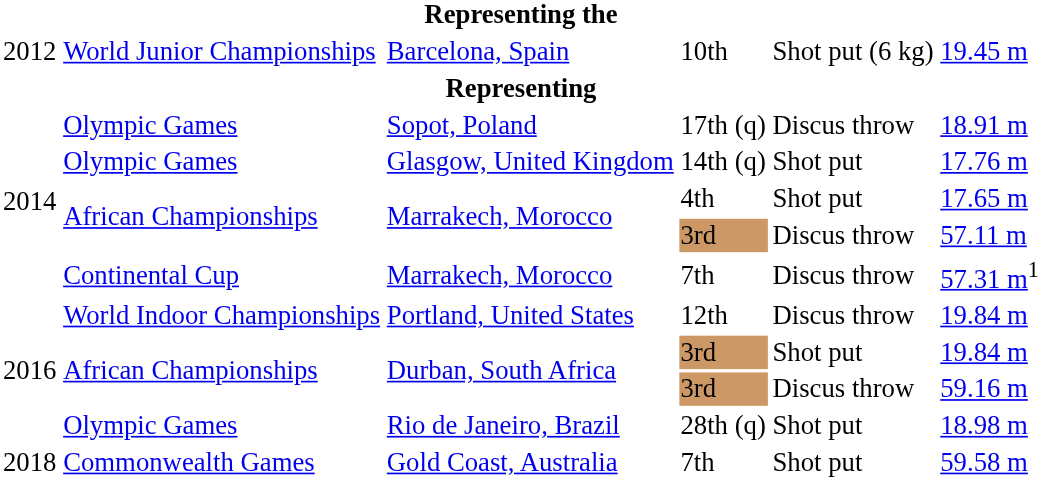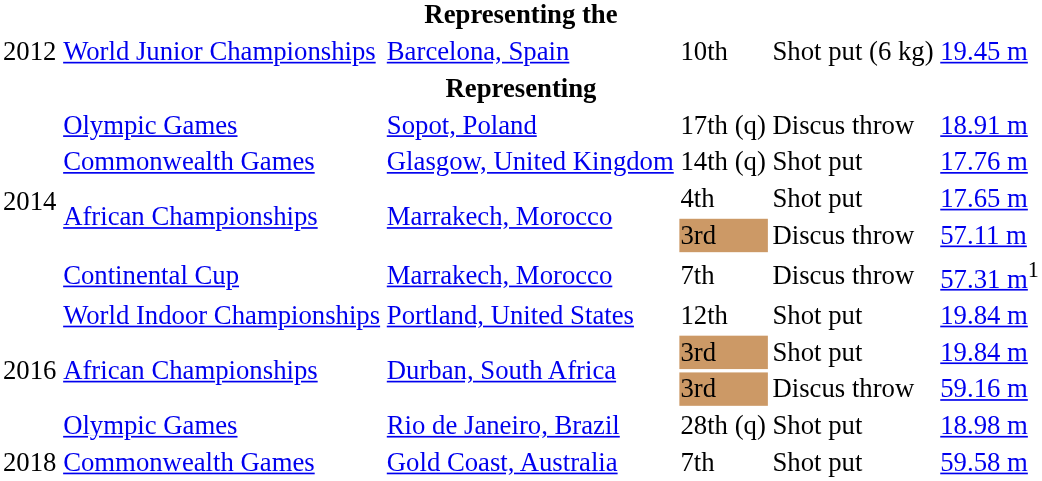 <table>
 <tr>
 <th colspan="6">Representing the </th>
 </tr>
 <tr>
 <td>2012</td>
 <td><a href='#'>World Junior Championships</a></td>
 <td><a href='#'>Barcelona, Spain</a></td>
 <td>10th</td>
 <td>Shot put (6 kg)</td>
 <td><a href='#'>19.45 m</a></td>
 </tr>
 <tr>
 <th colspan="6">Representing </th>
 </tr>
 <tr>
 <td rowspan=5>2014</td>
 <td><a href='#'>Olympic Games</a></td>
 <td><a href='#'>Sopot, Poland</a></td>
 <td>17th (q)</td>
 <td>Discus throw</td>
 <td><a href='#'>18.91 m</a></td>
 </tr>
 <tr>
-<td><a href='#'>Olympic Games</a></td>
+<td><a href='#'>Commonwealth Games</a></td>
 <td><a href='#'>Glasgow, United Kingdom</a></td>
 <td>14th (q)</td>
 <td>Shot put</td>
 <td><a href='#'>17.76 m</a></td>
 </tr>
 <tr>
 <td rowspan=2><a href='#'>African Championships</a></td>
 <td rowspan=2><a href='#'>Marrakech, Morocco</a></td>
 <td>4th</td>
 <td>Shot put</td>
 <td><a href='#'>17.65 m</a></td>
 </tr>
 <tr>
 <td bgcolor=cc9966>3rd</td>
 <td>Discus throw</td>
 <td><a href='#'>57.11 m</a></td>
 </tr>
 <tr>
 <td><a href='#'>Continental Cup</a></td>
 <td><a href='#'>Marrakech, Morocco</a></td>
 <td>7th</td>
 <td>Discus throw</td>
 <td><a href='#'>57.31 m</a><sup>1</sup></td>
 </tr>
 <tr>
 <td rowspan=4>2016</td>
 <td><a href='#'>World Indoor Championships</a></td>
 <td><a href='#'>Portland, United States</a></td>
 <td>12th</td>
-<td>Discus throw</td>
+<td>Shot put</td>
 <td><a href='#'>19.84 m</a></td>
 </tr>
 <tr>
 <td rowspan=2><a href='#'>African Championships</a></td>
 <td rowspan=2><a href='#'>Durban, South Africa</a></td>
 <td bgcolor=cc9966>3rd</td>
 <td>Shot put</td>
 <td><a href='#'>19.84 m</a></td>
 </tr>
 <tr>
 <td bgcolor=cc9966>3rd</td>
 <td>Discus throw</td>
 <td><a href='#'>59.16 m</a></td>
 </tr>
 <tr>
 <td><a href='#'>Olympic Games</a></td>
 <td><a href='#'>Rio de Janeiro, Brazil</a></td>
 <td>28th (q)</td>
 <td>Shot put</td>
 <td><a href='#'>18.98 m</a></td>
 </tr>
 <tr>
 <td>2018</td>
 <td><a href='#'>Commonwealth Games</a></td>
 <td><a href='#'>Gold Coast, Australia</a></td>
 <td>7th</td>
 <td>Shot put</td>
 <td><a href='#'>59.58 m</a></td>
 </tr>
 </table>
